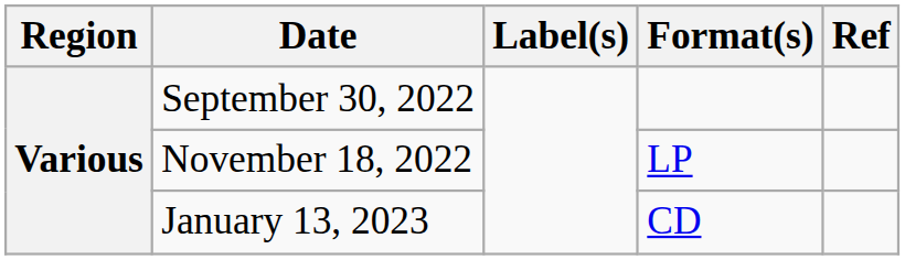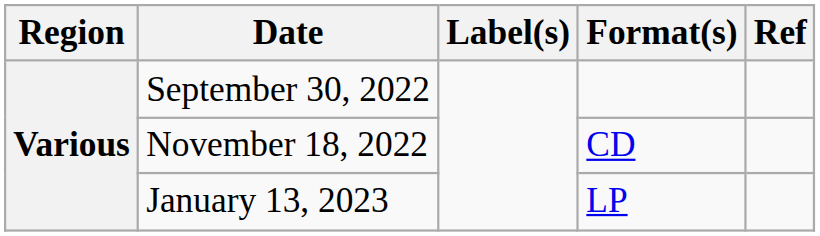 <table class="wikitable plainrowheaders">
 <tr>
 <th scope="col">Region</th>
 <th scope="col">Date</th>
 <th scope="col">Label(s)</th>
 <th scope="col">Format(s)</th>
 <th scope="col">Ref</th>
 </tr>
 <tr>
 <th scope="row" rowspan="3">Various</th>
 <td>September 30, 2022</td>
 <td rowspan="3"></td>
 <td></td>
 <td style="text-align:center;"></td>
 </tr>
 <tr>
 <td>November 18, 2022</td>
-<td><a href='#'>LP</a></td>
+<td><a href='#'>CD</a></td>
 <td style="text-align:center;"></td>
 </tr>
 <tr>
 <td>January 13, 2023</td>
-<td><a href='#'>CD</a></td>
+<td><a href='#'>LP</a></td>
 <td style="text-align:center;"></td>
 </tr>
 </table>
